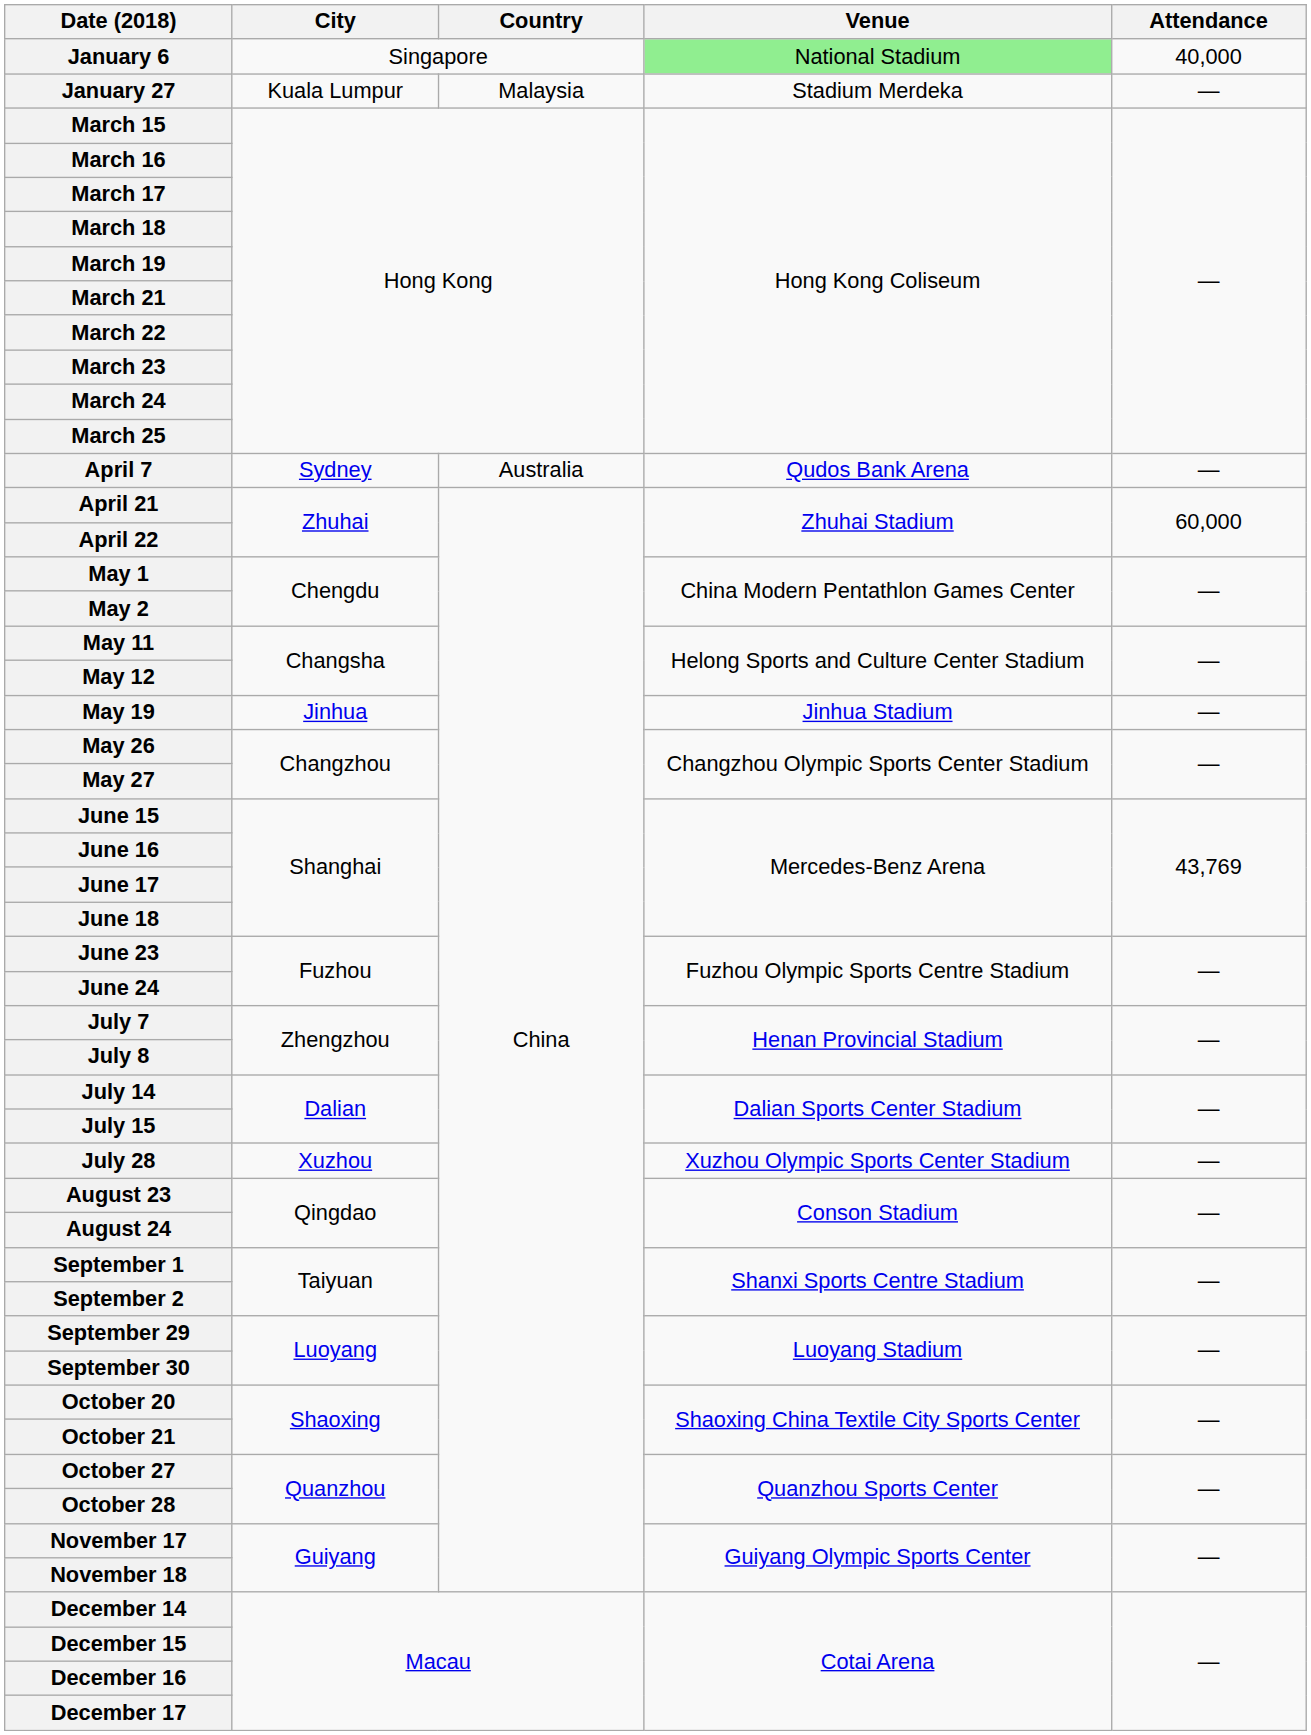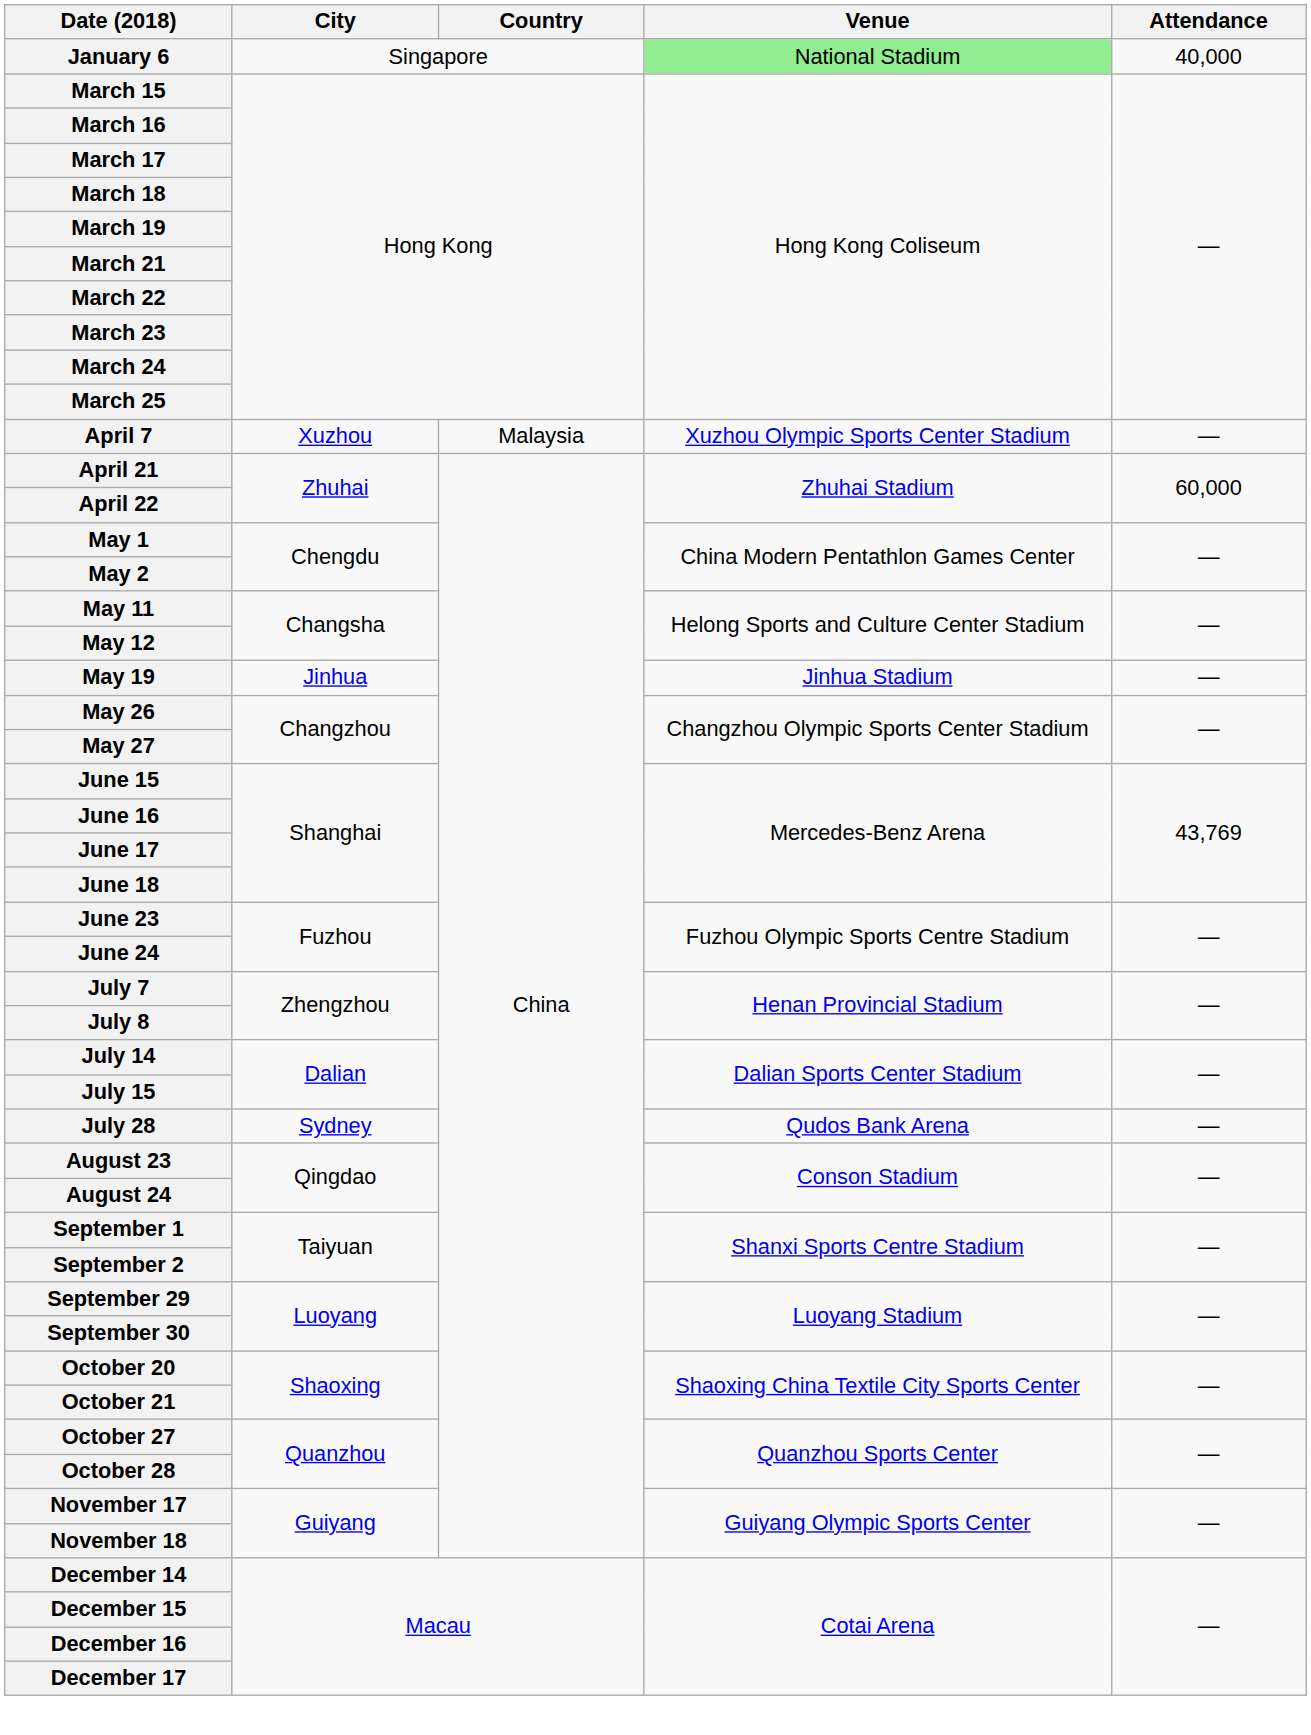 <table class="wikitable plainrowheaders" style="text-align:center;">
 <tr>
 <th scope="col" style="width:10em;">Date (2018)</th>
 <th scope="col" style="width:9em;">City</th>
 <th scope="col" style="width:9em;">Country</th>
 <th scope="col" style="width:21em;">Venue</th>
 <th scope="col" style="width:8.5em;">Attendance</th>
 </tr>
 <tr>
 <th scope="row" style="text-align:center;">January 6</th>
 <td colspan="2">Singapore</td>
 <td style="background: lightgreen;">National Stadium</td>
 <td>40,000</td>
-</tr>
-<tr>
-<th scope="row" style="text-align:center;">January 27</th>
-<td>Kuala Lumpur</td>
-<td>Malaysia</td>
-<td>Stadium Merdeka</td>
-<td>—</td>
 </tr>
 <tr>
 <th scope="row" style="text-align:center;">March 15</th>
 <td colspan="2" rowspan="10">Hong Kong</td>
 <td rowspan="10">Hong Kong Coliseum</td>
 <td rowspan="10">—</td>
 </tr>
 <tr>
 <th scope="row" style="text-align:center;">March 16</th>
 </tr>
 <tr>
 <th scope="row" style="text-align:center;">March 17</th>
 </tr>
 <tr>
 <th scope="row" style="text-align:center;">March 18</th>
 </tr>
 <tr>
 <th scope="row" style="text-align:center;">March 19</th>
 </tr>
 <tr>
 <th scope="row" style="text-align:center;">March 21</th>
 </tr>
 <tr>
 <th scope="row" style="text-align:center;">March 22</th>
 </tr>
 <tr>
 <th scope="row" style="text-align:center;">March 23</th>
 </tr>
 <tr>
 <th scope="row" style="text-align:center;">March 24</th>
 </tr>
 <tr>
 <th scope="row" style="text-align:center;">March 25</th>
 </tr>
 <tr>
 <th scope="row" style="text-align:center;">April 7</th>
-<td><a href='#'>Sydney</a></td>
-<td>Australia</td>
-<td><a href='#'>Qudos Bank Arena</a></td>
+<td><a href='#'>Xuzhou</a></td>
+<td>Malaysia</td>
+<td><a href='#'>Xuzhou Olympic Sports Center Stadium</a></td>
 <td>—</td>
 </tr>
 <tr>
 <th scope="row" style="text-align:center;">April 21</th>
 <td rowspan="2"><a href='#'>Zhuhai</a></td>
 <td rowspan="32">China</td>
 <td rowspan="2"><a href='#'>Zhuhai Stadium</a></td>
 <td rowspan="2">60,000</td>
 </tr>
 <tr>
 <th scope="row" style="text-align:center;">April 22</th>
 </tr>
 <tr>
 <th scope="row" style="text-align:center;">May 1</th>
 <td rowspan="2">Chengdu</td>
 <td rowspan="2">China Modern Pentathlon Games Center</td>
 <td rowspan="2">—</td>
 </tr>
 <tr>
 <th scope="row" style="text-align:center;">May 2</th>
 </tr>
 <tr>
 <th scope="row" style="text-align:center;">May 11</th>
 <td rowspan="2">Changsha</td>
 <td rowspan="2">Helong Sports and Culture Center Stadium</td>
 <td rowspan="2">—</td>
 </tr>
 <tr>
 <th scope="row" style="text-align:center;">May 12</th>
 </tr>
 <tr>
 <th scope="row" style="text-align:center;">May 19</th>
 <td><a href='#'>Jinhua</a></td>
 <td><a href='#'>Jinhua Stadium</a></td>
 <td>—</td>
 </tr>
 <tr>
 <th scope="row" style="text-align:center;">May 26</th>
 <td rowspan="2">Changzhou</td>
 <td rowspan="2">Changzhou Olympic Sports Center Stadium</td>
 <td rowspan="2">—</td>
 </tr>
 <tr>
 <th scope="row" style="text-align:center;">May 27</th>
 </tr>
 <tr>
 <th scope="row" style="text-align:center;">June 15</th>
 <td rowspan="4">Shanghai</td>
 <td rowspan="4">Mercedes-Benz Arena</td>
 <td rowspan="4">43,769</td>
 </tr>
 <tr>
 <th scope="row" style="text-align:center;">June 16</th>
 </tr>
 <tr>
 <th scope="row" style="text-align:center;">June 17</th>
 </tr>
 <tr>
 <th scope="row" style="text-align:center;">June 18</th>
 </tr>
 <tr>
 <th scope="row" style="text-align:center;">June 23</th>
 <td rowspan="2">Fuzhou</td>
 <td rowspan="2">Fuzhou Olympic Sports Centre Stadium</td>
 <td rowspan="2">—</td>
 </tr>
 <tr>
 <th scope="row" style="text-align:center;">June 24</th>
 </tr>
 <tr>
 <th scope="row" style="text-align:center;">July 7</th>
 <td rowspan="2">Zhengzhou</td>
 <td rowspan="2"><a href='#'>Henan Provincial Stadium</a></td>
 <td rowspan="2">—</td>
 </tr>
 <tr>
 <th scope="row" style="text-align:center;">July 8</th>
 </tr>
 <tr>
 <th scope="row" style="text-align:center;">July 14</th>
 <td rowspan="2"><a href='#'>Dalian</a></td>
 <td rowspan="2"><a href='#'>Dalian Sports Center Stadium</a></td>
 <td rowspan="2">—</td>
 </tr>
 <tr>
 <th scope="row" style="text-align:center;">July 15</th>
 </tr>
 <tr>
 <th scope="row" style="text-align:center;">July 28</th>
-<td><a href='#'>Xuzhou</a></td>
-<td><a href='#'>Xuzhou Olympic Sports Center Stadium</a></td>
+<td><a href='#'>Sydney</a></td>
+<td><a href='#'>Qudos Bank Arena</a></td>
 <td>—</td>
 </tr>
 <tr>
 <th scope="row" style="text-align:center;">August 23</th>
 <td rowspan="2">Qingdao</td>
 <td rowspan="2"><a href='#'>Conson Stadium</a></td>
 <td rowspan="2">—</td>
 </tr>
 <tr>
 <th scope="row" style="text-align:center;">August 24</th>
 </tr>
 <tr>
 <th scope="row" style="text-align:center;">September 1</th>
 <td rowspan="2">Taiyuan</td>
 <td rowspan="2"><a href='#'>Shanxi Sports Centre Stadium</a></td>
 <td rowspan="2">—</td>
 </tr>
 <tr>
 <th scope="row" style="text-align:center;">September 2</th>
 </tr>
 <tr>
 <th scope="row" style="text-align:center;">September 29</th>
 <td rowspan="2"><a href='#'>Luoyang</a></td>
 <td rowspan="2"><a href='#'>Luoyang Stadium</a></td>
 <td rowspan="2">—</td>
 </tr>
 <tr>
 <th scope="row" style="text-align:center;">September 30</th>
 </tr>
 <tr>
 <th scope="row" style="text-align:center;">October 20</th>
 <td rowspan="2"><a href='#'>Shaoxing</a></td>
 <td rowspan="2"><a href='#'>Shaoxing China Textile City Sports Center</a></td>
 <td rowspan="2">—</td>
 </tr>
 <tr>
 <th scope="row" style="text-align:center;">October 21</th>
 </tr>
 <tr>
 <th scope="row" style="text-align:center;">October 27</th>
 <td rowspan="2"><a href='#'>Quanzhou</a></td>
 <td rowspan="2"><a href='#'>Quanzhou Sports Center</a></td>
 <td rowspan="2">—</td>
 </tr>
 <tr>
 <th scope="row" style="text-align:center;">October 28</th>
 </tr>
 <tr>
 <th scope="row" style="text-align:center;">November 17</th>
 <td rowspan="2"><a href='#'>Guiyang</a></td>
 <td rowspan="2"><a href='#'>Guiyang Olympic Sports Center</a></td>
 <td rowspan="2">—</td>
 </tr>
 <tr>
 <th scope="row" style="text-align:center;">November 18</th>
 </tr>
 <tr>
 <th scope="row" style="text-align:center;">December 14</th>
 <td colspan="2" rowspan="4"><a href='#'>Macau</a></td>
 <td rowspan="4"><a href='#'>Cotai Arena</a></td>
 <td rowspan="4">—</td>
 </tr>
 <tr>
 <th scope="row" style="text-align:center;">December 15</th>
 </tr>
 <tr>
 <th scope="row" style="text-align:center;">December 16</th>
 </tr>
 <tr>
 <th scope="row" style="text-align:center;">December 17</th>
 </tr>
 </table>
